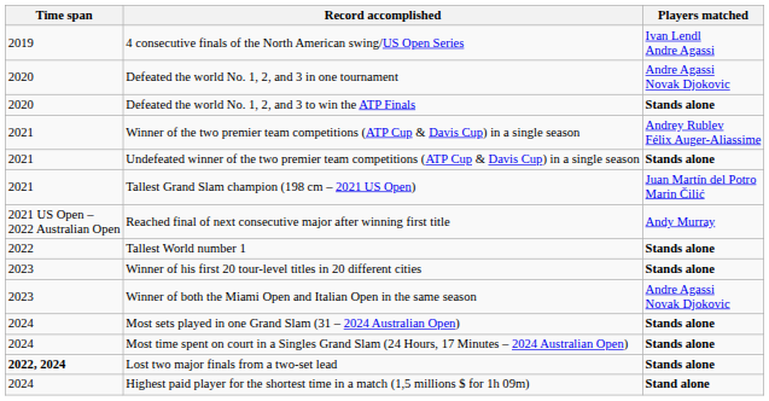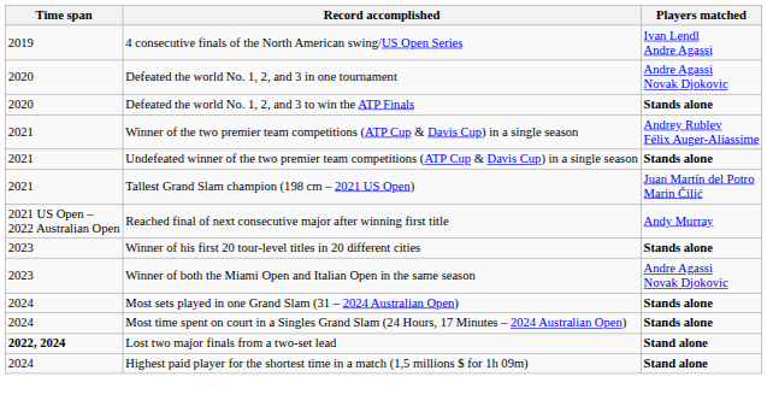 <table class="wikitable collapsible collapsed" style=text-align:left>
 <tr>
 <th>Time span</th>
 <th>Record accomplished</th>
 <th>Players matched</th>
 </tr>
 <tr>
 <td>2019</td>
 <td>4 consecutive finals of the North American swing/<a href='#'>US Open Series</a></td>
 <td><a href='#'>Ivan Lendl</a><br><a href='#'>Andre Agassi</a></td>
 </tr>
 <tr>
 <td>2020</td>
 <td>Defeated the world No. 1, 2, and 3 in one tournament</td>
 <td><a href='#'>Andre Agassi</a><br><a href='#'>Novak Djokovic</a></td>
 </tr>
 <tr>
 <td>2020</td>
 <td>Defeated the world No. 1, 2, and 3 to win the <a href='#'>ATP Finals</a></td>
 <td><strong>Stands alone</strong></td>
 </tr>
 <tr>
 <td>2021</td>
 <td>Winner of the two premier team competitions (<a href='#'>ATP Cup</a> & <a href='#'>Davis Cup</a>) in a single season</td>
 <td><a href='#'>Andrey Rublev</a><br><a href='#'>Félix Auger-Aliassime</a></td>
 </tr>
 <tr>
 <td>2021</td>
 <td>Undefeated winner of the two premier team competitions (<a href='#'>ATP Cup</a> & <a href='#'>Davis Cup</a>) in a single season</td>
 <td><strong>Stands alone</strong></td>
 </tr>
 <tr>
 <td>2021</td>
 <td>Tallest Grand Slam champion (198 cm – <a href='#'>2021 US Open</a>)</td>
 <td><a href='#'>Juan Martín del Potro</a><br><a href='#'>Marin Čilić</a></td>
 </tr>
 <tr>
 <td>2021 US Open – <br>2022 Australian Open</td>
 <td>Reached final of next consecutive major after winning first title</td>
 <td><a href='#'>Andy Murray</a></td>
 </tr>
 <tr>
-<td>2022</td>
-<td>Tallest World number 1</td>
-<td><strong>Stands alone</strong></td>
-</tr>
-<tr>
 <td>2023</td>
 <td>Winner of his first 20 tour-level titles in 20 different cities</td>
 <td><strong>Stands alone</strong></td>
 </tr>
 <tr>
 <td>2023</td>
 <td>Winner of both the Miami Open and Italian Open in the same season</td>
 <td><a href='#'>Andre Agassi</a><br><a href='#'>Novak Djokovic</a></td>
 </tr>
 <tr>
 <td>2024</td>
 <td>Most sets played in one Grand Slam (31  – <a href='#'>2024 Australian Open</a>)</td>
 <td><strong>Stands alone</strong></td>
 </tr>
 <tr>
 <td>2024</td>
 <td>Most time spent on court in a Singles Grand Slam (24 Hours, 17 Minutes  – <a href='#'>2024 Australian Open</a>)</td>
 <td><strong>Stands alone</strong></td>
 </tr>
 <tr>
 <td><strong>2022, 2024</strong></td>
 <td>Lost two major finals from a two-set lead</td>
-<td><strong>Stands alone</strong></td>
+<td><strong>Stand alone</strong></td>
 </tr>
 <tr>
 <td>2024</td>
 <td>Highest paid player for the shortest time in a match (1,5 millions $ for 1h 09m)</td>
 <td><strong>Stand alone</strong></td>
 </tr>
 </table>
